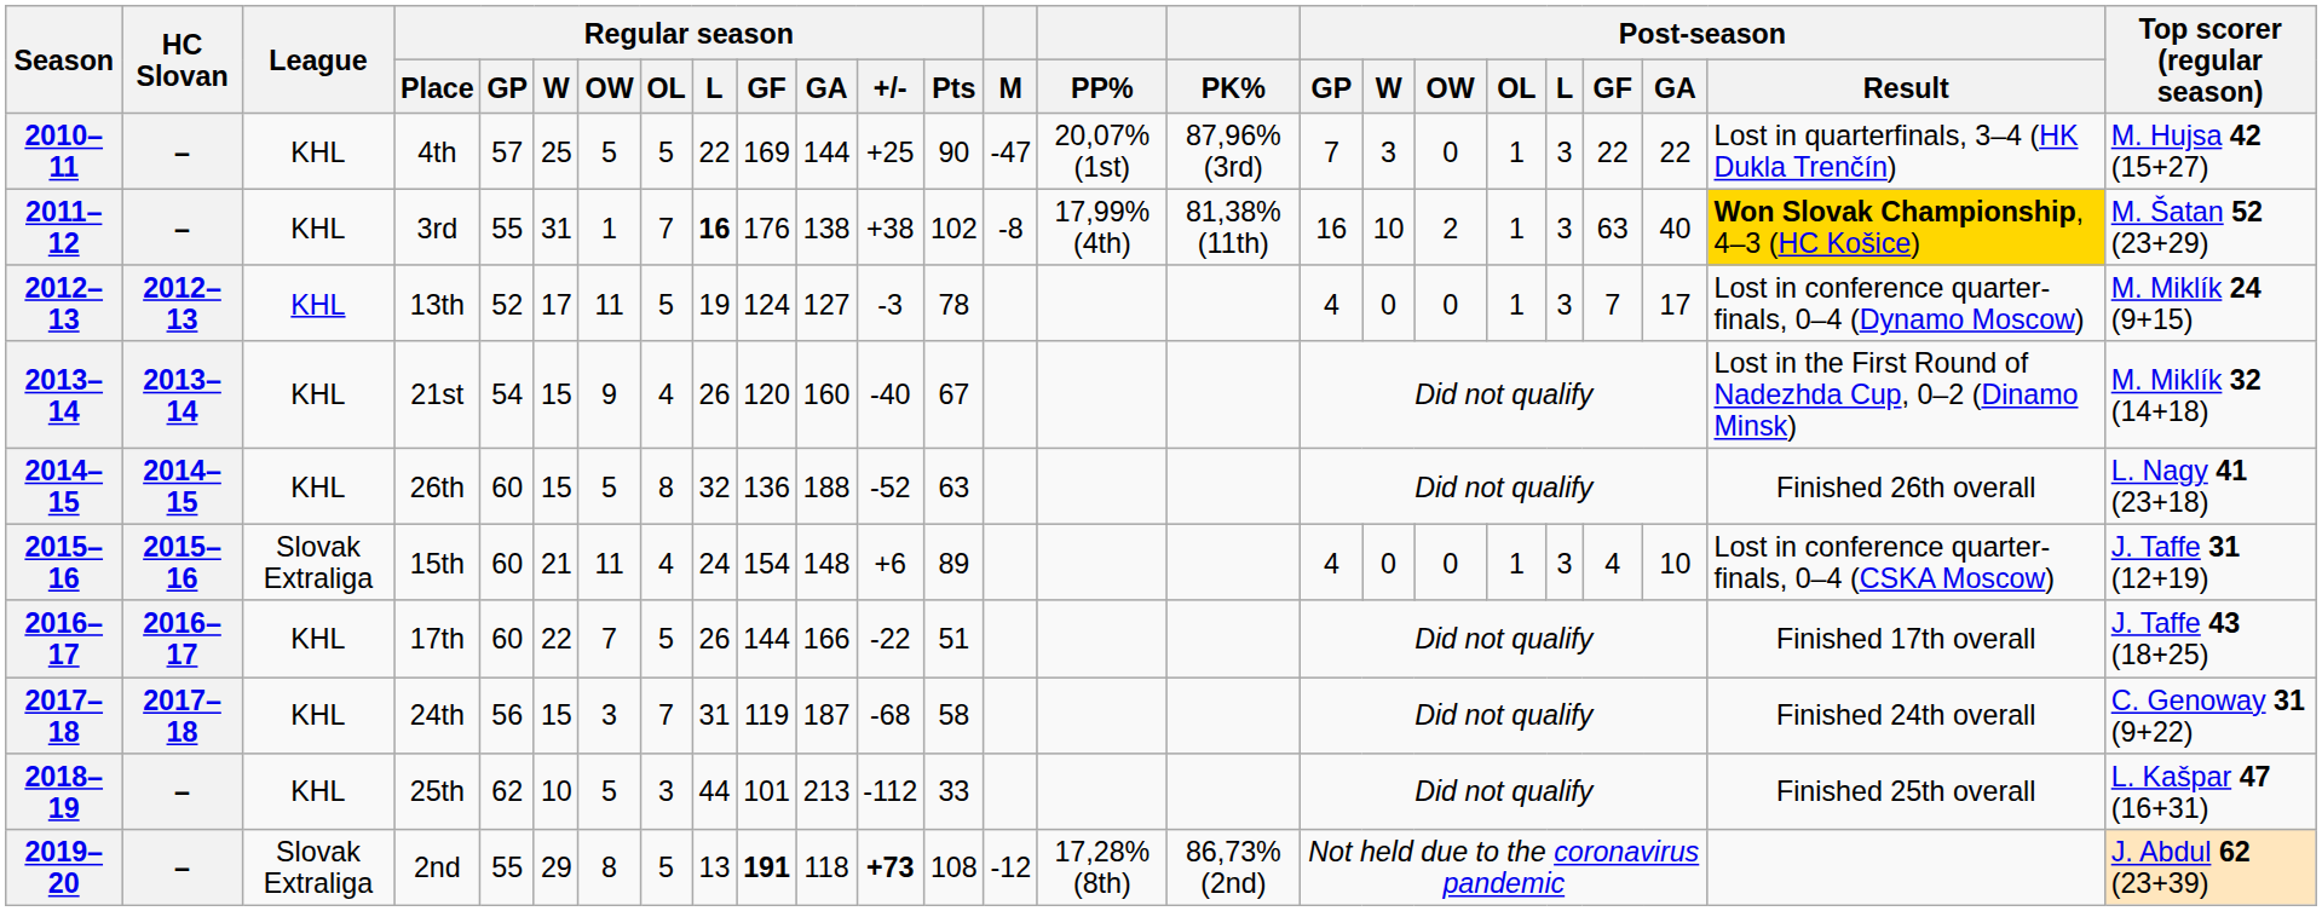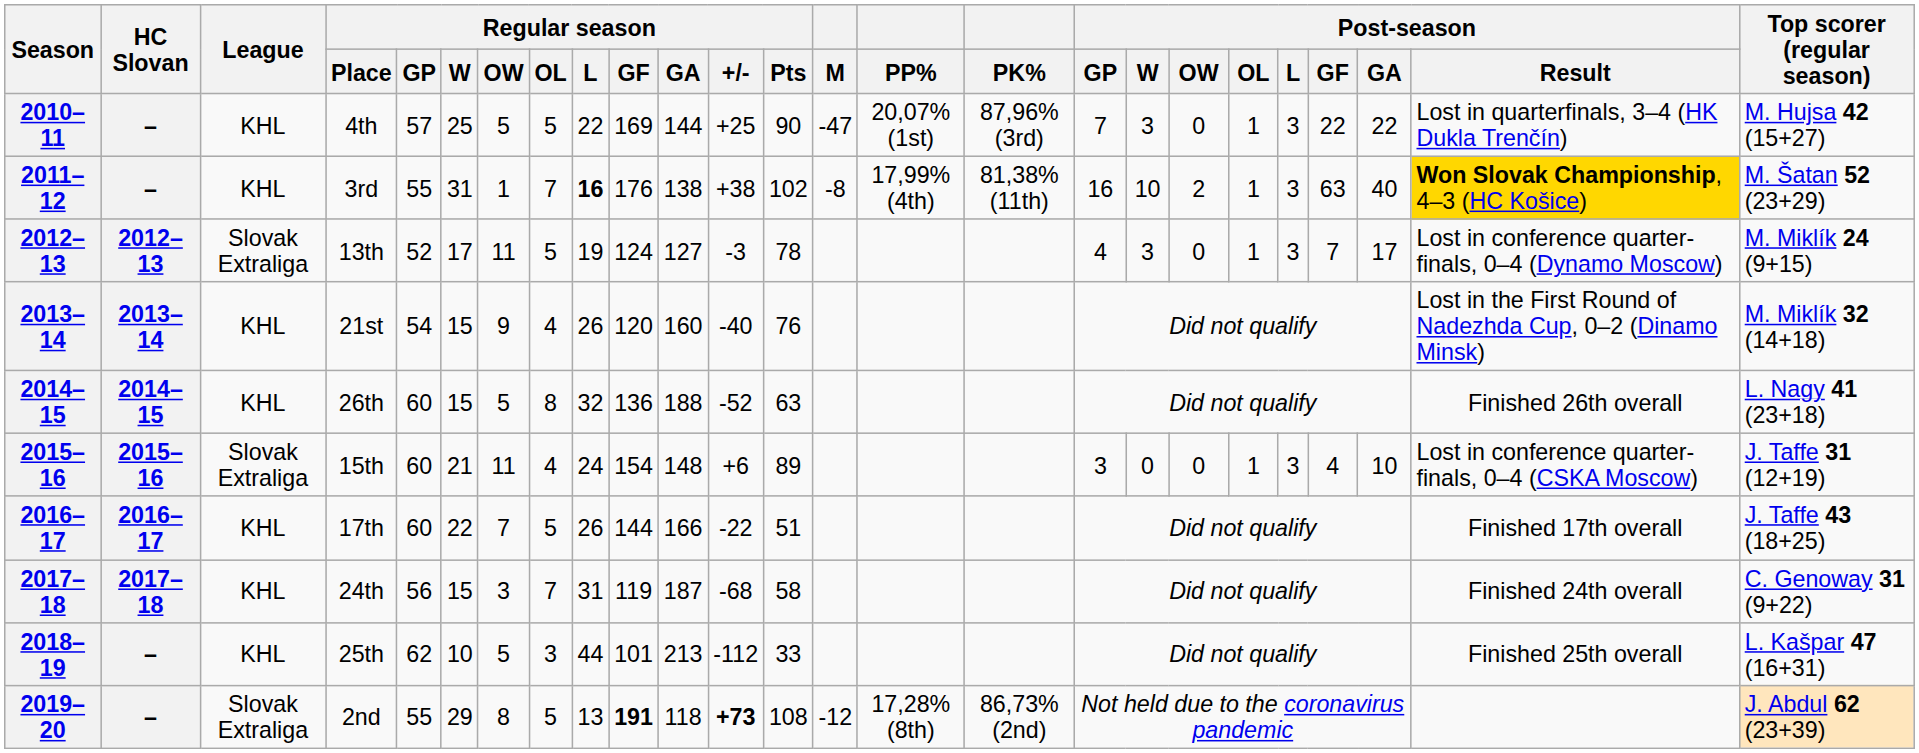 <table class="wikitable collapsible" style="text-align: center; font-size: 95%">
 <tr>
 <th rowspan="2">Season</th>
 <th rowspan="2">HC Slovan</th>
 <th rowspan="2">League</th>
 <th colspan="10">Regular season</th>
 <th></th>
 <th></th>
 <th></th>
 <th colspan="8">Post-season</th>
 <th rowspan="2">Top scorer (regular season)</th>
 </tr>
 <tr>
 <th>Place</th>
 <th>GP</th>
 <th>W</th>
 <th>OW</th>
 <th>OL</th>
 <th>L</th>
 <th>GF</th>
 <th>GA</th>
 <th>+/-</th>
 <th>Pts</th>
 <th>M</th>
 <th>PP%</th>
 <th>PK%</th>
 <th>GP</th>
 <th>W</th>
 <th>OW</th>
 <th>OL</th>
 <th>L</th>
 <th>GF</th>
 <th>GA</th>
 <th>Result</th>
 </tr>
 <tr>
 <th><a href='#'>2010–11</a></th>
 <th>–</th>
 <td>KHL</td>
 <td>4th</td>
 <td>57</td>
 <td>25</td>
 <td>5</td>
 <td>5</td>
 <td>22</td>
 <td>169</td>
 <td>144</td>
 <td>+25</td>
 <td>90</td>
 <td>-47</td>
 <td>20,07% (1st)</td>
 <td>87,96% (3rd)</td>
 <td>7</td>
 <td>3</td>
 <td>0</td>
 <td>1</td>
 <td>3</td>
 <td>22</td>
 <td>22</td>
 <td align=left>Lost in quarterfinals, 3–4 (<a href='#'>HK Dukla Trenčín</a>)</td>
 <td align=left> <a href='#'>M. Hujsa</a> <strong>42</strong> (15+27)</td>
 </tr>
 <tr>
 <th><a href='#'>2011–12</a></th>
 <th>–</th>
 <td>KHL</td>
 <td>3rd</td>
 <td>55</td>
 <td>31</td>
 <td>1</td>
 <td>7</td>
 <td><strong>16</strong></td>
 <td>176</td>
 <td>138</td>
 <td>+38</td>
 <td>102</td>
 <td>-8</td>
 <td>17,99% (4th)</td>
 <td>81,38% (11th)</td>
 <td>16</td>
 <td>10</td>
 <td>2</td>
 <td>1</td>
 <td>3</td>
 <td>63</td>
 <td>40</td>
 <td align=left  bgcolor="gold"><strong>Won Slovak Championship</strong>, 4–3 (<a href='#'>HC Košice</a>)</td>
 <td align=left> <a href='#'>M. Šatan</a> <strong>52</strong> (23+29)</td>
 </tr>
 <tr>
 <th><a href='#'>2012–13</a></th>
 <th><a href='#'>2012–13</a></th>
-<td><a href='#'>KHL</a></td>
+<td>Slovak Extraliga</td>
 <td>13th</td>
 <td>52</td>
 <td>17</td>
 <td>11</td>
 <td>5</td>
 <td>19</td>
 <td>124</td>
 <td>127</td>
 <td>-3</td>
 <td>78</td>
 <td></td>
 <td></td>
 <td></td>
 <td>4</td>
-<td>0</td>
+<td>3</td>
 <td>0</td>
 <td>1</td>
 <td>3</td>
 <td>7</td>
 <td>17</td>
 <td align=left>Lost in conference quarter-finals, 0–4 (<a href='#'>Dynamo Moscow</a>)</td>
 <td align=left> <a href='#'>M. Miklík</a> <strong>24</strong> (9+15)</td>
 </tr>
 <tr>
 <th><a href='#'>2013–14</a></th>
 <th><a href='#'>2013–14</a></th>
 <td>KHL</td>
 <td>21st</td>
 <td>54</td>
 <td>15</td>
 <td>9</td>
 <td>4</td>
 <td>26</td>
 <td>120</td>
 <td>160</td>
 <td>-40</td>
-<td>67</td>
+<td>76</td>
 <td></td>
 <td></td>
 <td></td>
 <td colspan="7"><em>Did not qualify</em></td>
 <td align=left>Lost in the First Round of <a href='#'>Nadezhda Cup</a>, 0–2 (<a href='#'>Dinamo Minsk</a>)</td>
 <td align=left> <a href='#'>M. Miklík</a> <strong>32</strong> (14+18)</td>
 </tr>
 <tr>
 <th><a href='#'>2014–15</a></th>
 <th><a href='#'>2014–15</a></th>
 <td>KHL</td>
 <td>26th</td>
 <td>60</td>
 <td>15</td>
 <td>5</td>
 <td>8</td>
 <td>32</td>
 <td>136</td>
 <td>188</td>
 <td>-52</td>
 <td>63</td>
 <td></td>
 <td></td>
 <td></td>
 <td colspan="7"><em>Did not qualify</em></td>
 <td>Finished 26th overall</td>
 <td align=left> <a href='#'>L. Nagy</a> <strong>41</strong> (23+18)</td>
 </tr>
 <tr>
 <th><a href='#'>2015–16</a></th>
 <th><a href='#'>2015–16</a></th>
 <td>Slovak Extraliga</td>
 <td>15th</td>
 <td>60</td>
 <td>21</td>
 <td>11</td>
 <td>4</td>
 <td>24</td>
 <td>154</td>
 <td>148</td>
 <td>+6</td>
 <td>89</td>
 <td></td>
 <td></td>
 <td></td>
-<td>4</td>
+<td>3</td>
 <td>0</td>
 <td>0</td>
 <td>1</td>
 <td>3</td>
 <td>4</td>
 <td>10</td>
 <td align=left>Lost in conference quarter-finals, 0–4 (<a href='#'>CSKA Moscow</a>)</td>
 <td align=left> <a href='#'>J. Taffe</a> <strong>31</strong> (12+19)</td>
 </tr>
 <tr>
 <th><a href='#'>2016–17</a></th>
 <th><a href='#'>2016–17</a></th>
 <td>KHL</td>
 <td>17th</td>
 <td>60</td>
 <td>22</td>
 <td>7</td>
 <td>5</td>
 <td>26</td>
 <td>144</td>
 <td>166</td>
 <td>-22</td>
 <td>51</td>
 <td></td>
 <td></td>
 <td></td>
 <td colspan="7"><em>Did not qualify</em></td>
 <td>Finished 17th overall</td>
 <td align=left> <a href='#'>J. Taffe</a> <strong>43</strong> (18+25)</td>
 </tr>
 <tr>
 <th><a href='#'>2017–18</a></th>
 <th><a href='#'>2017–18</a></th>
 <td>KHL</td>
 <td>24th</td>
 <td>56</td>
 <td>15</td>
 <td>3</td>
 <td>7</td>
 <td>31</td>
 <td>119</td>
 <td>187</td>
 <td>-68</td>
 <td>58</td>
 <td></td>
 <td></td>
 <td></td>
 <td colspan="7"><em>Did not qualify</em></td>
 <td>Finished 24th overall</td>
 <td align=left> <a href='#'>C. Genoway</a> <strong>31</strong> (9+22)</td>
 </tr>
 <tr>
 <th><a href='#'>2018–19</a></th>
 <th>–</th>
 <td>KHL</td>
 <td>25th</td>
 <td>62</td>
 <td>10</td>
 <td>5</td>
 <td>3</td>
 <td>44</td>
 <td>101</td>
 <td>213</td>
 <td>-112</td>
 <td>33</td>
 <td></td>
 <td></td>
 <td></td>
 <td colspan="7"><em>Did not qualify</em></td>
 <td>Finished 25th overall</td>
 <td align=left> <a href='#'>L. Kašpar</a> <strong>47</strong> (16+31)</td>
 </tr>
 <tr>
 <th><a href='#'>2019–20</a></th>
 <th>–</th>
 <td>Slovak Extraliga</td>
 <td>2nd</td>
 <td>55</td>
 <td>29</td>
 <td>8</td>
 <td>5</td>
 <td>13</td>
 <td><strong>191</strong></td>
 <td>118</td>
 <td><strong>+73</strong></td>
 <td>108</td>
 <td>-12</td>
 <td>17,28% (8th)</td>
 <td>86,73% (2nd)</td>
 <td colspan="7"><em>Not held due to the <a href='#'>coronavirus pandemic</a></em></td>
 <td></td>
 <td align=left bgcolor="FFE6BD"> <a href='#'>J. Abdul</a> <strong>62</strong> (23+39)</td>
 </tr>
 </table>
